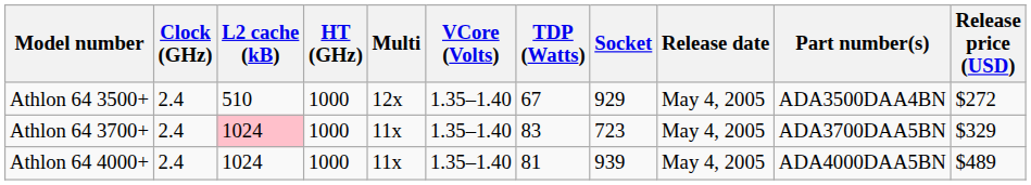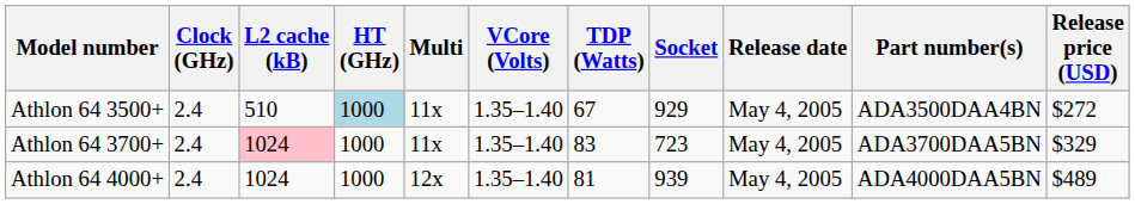 <table class="wikitable">
 <tr>
 <th>Model number</th>
 <th><a href='#'>Clock</a><br>(GHz)</th>
 <th><a href='#'>L2 cache</a><br>(<a href='#'>kB</a>)</th>
 <th><a href='#'>HT</a><br>(GHz)</th>
 <th>Multi</th>
 <th><a href='#'>VCore</a><br>(<a href='#'>Volts</a>)</th>
 <th><a href='#'>TDP</a><br>(<a href='#'>Watts</a>)</th>
 <th><a href='#'>Socket</a></th>
 <th>Release date</th>
 <th>Part number(s)</th>
 <th>Release<br>price<br>(<a href='#'>USD</a>)</th>
 </tr>
 <tr>
 <td>Athlon 64 3500+</td>
 <td>2.4</td>
 <td>510</td>
-<td>1000</td>
-<td>12x</td>
+<td style="background: lightblue;">1000</td>
+<td>11x</td>
 <td>1.35–1.40</td>
 <td>67</td>
 <td>929</td>
 <td>May 4, 2005</td>
 <td>ADA3500DAA4BN</td>
 <td>$272</td>
 </tr>
 <tr>
 <td>Athlon 64 3700+</td>
 <td>2.4</td>
 <td style="background: pink;">1024</td>
 <td>1000</td>
 <td>11x</td>
 <td>1.35–1.40</td>
 <td>83</td>
 <td>723</td>
 <td>May 4, 2005</td>
 <td>ADA3700DAA5BN</td>
 <td>$329</td>
 </tr>
 <tr>
 <td>Athlon 64 4000+</td>
 <td>2.4</td>
 <td>1024</td>
 <td>1000</td>
-<td>11x</td>
+<td>12x</td>
 <td>1.35–1.40</td>
 <td>81</td>
 <td>939</td>
 <td>May 4, 2005</td>
 <td>ADA4000DAA5BN</td>
 <td>$489</td>
 </tr>
 </table>
